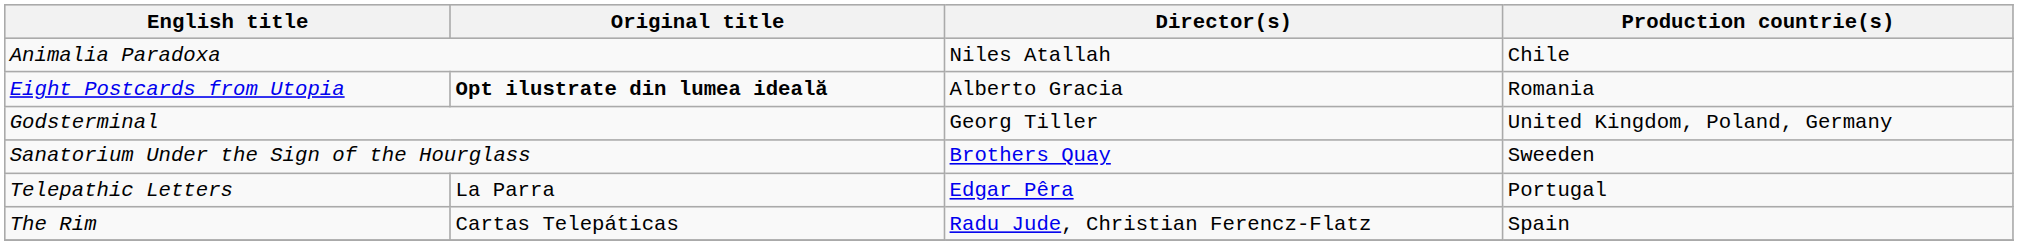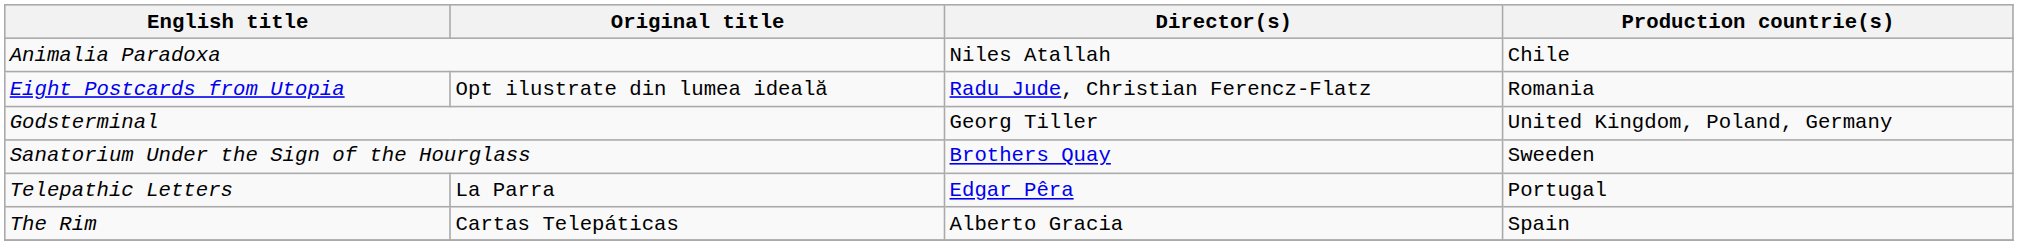 <table class="sortable wikitable" style="width:100%; margin-bottom:4px" cellpadding="5">
 <tr>
 <th scope="col">English title</th>
 <th scope="col">Original title</th>
 <th scope="col">Director(s)</th>
 <th scope="col">Production countrie(s)</th>
 </tr>
 <tr>
 <td colspan=2><em>Animalia Paradoxa</em></td>
 <td>Niles Atallah</td>
 <td>Chile</td>
 </tr>
 <tr>
 <td><em><a href='#'>Eight Postcards from Utopia</a></em></td>
-<td><strong>Opt ilustrate din lumea ideală</strong></td>
-<td>Alberto Gracia</td>
+<td>Opt ilustrate din lumea ideală</td>
+<td><a href='#'>Radu Jude</a>, Christian Ferencz-Flatz</td>
 <td>Romania</td>
 </tr>
 <tr>
 <td colspan=2><em>Godsterminal</em></td>
 <td>Georg Tiller</td>
 <td>United Kingdom, Poland, Germany</td>
 </tr>
 <tr>
 <td colspan=2><em>Sanatorium Under the Sign of the Hourglass</em></td>
 <td><a href='#'>Brothers Quay</a></td>
 <td>Sweeden</td>
 </tr>
 <tr>
 <td><em>Telepathic Letters</em></td>
 <td>La Parra</td>
 <td><a href='#'>Edgar Pêra</a></td>
 <td>Portugal</td>
 </tr>
 <tr>
 <td><em>The Rim</em></td>
 <td>Cartas Telepáticas</td>
-<td><a href='#'>Radu Jude</a>, Christian Ferencz-Flatz</td>
+<td>Alberto Gracia</td>
 <td>Spain</td>
 </tr>
 <tr>
 </tr>
 </table>
